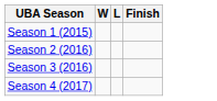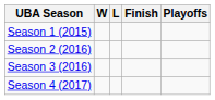 <table class="wikitable">
 <tr>
 <th>UBA Season</th>
 <th>W</th>
 <th>L</th>
 <th>Finish</th>
+<th>Playoffs</th>
 </tr>
 <tr>
 <td><a href='#'>Season 1 (2015)</a></td>
+<td></td>
 <td></td>
 <td></td>
 <td></td>
 </tr>
 <tr>
 <td><a href='#'>Season 2 (2016)</a></td>
 <td></td>
 <td></td>
 <td></td>
+<td></td>
 </tr>
 <tr>
 <td><a href='#'>Season 3 (2016)</a></td>
+<td></td>
 <td></td>
 <td></td>
 <td></td>
 </tr>
 <tr>
 <td><a href='#'>Season 4 (2017)</a></td>
 <td></td>
 <td></td>
 <td></td>
+<td></td>
 </tr>
 </table>
